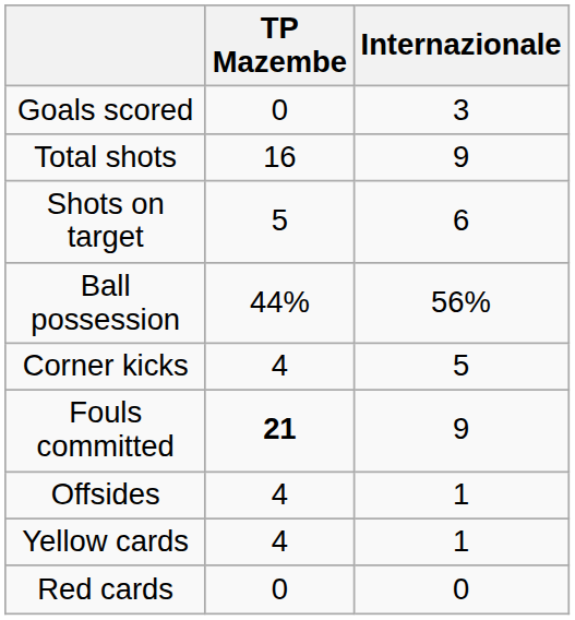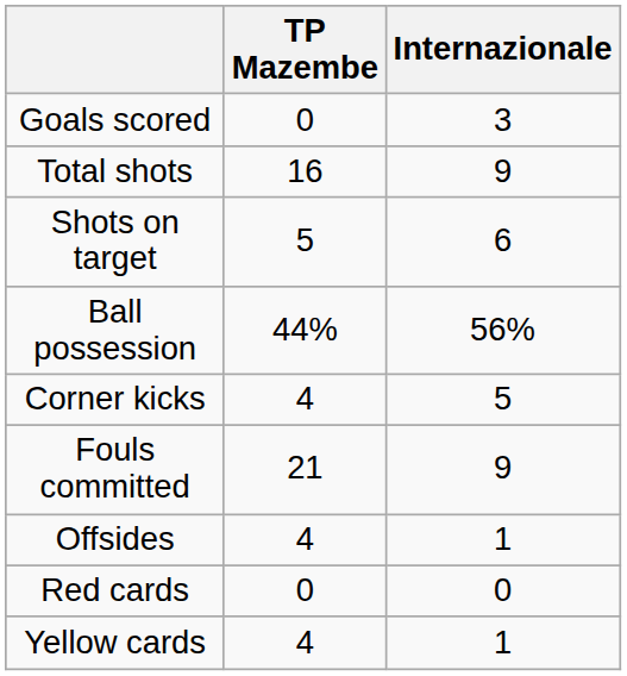 <table class="wikitable" style="text-align: center">
 <tr>
 <th width=100></th>
 <th width=70>TP Mazembe</th>
 <th width=70>Internazionale</th>
 </tr>
 <tr>
 <td>Goals scored</td>
 <td>0</td>
 <td>3</td>
 </tr>
 <tr>
 <td>Total shots</td>
 <td>16</td>
 <td>9</td>
 </tr>
 <tr>
 <td>Shots on target</td>
 <td>5</td>
 <td>6</td>
 </tr>
 <tr>
 <td>Ball possession</td>
 <td>44%</td>
 <td>56%</td>
 </tr>
 <tr>
 <td>Corner kicks</td>
 <td>4</td>
 <td>5</td>
 </tr>
 <tr>
 <td>Fouls committed</td>
-<td><strong>21</strong></td>
+<td>21</td>
 <td>9</td>
 </tr>
 <tr>
 <td>Offsides</td>
 <td>4</td>
 <td>1</td>
 </tr>
 <tr>
+<td>Red cards</td>
+<td>0</td>
+<td>0</td>
+</tr>
+<tr>
 <td>Yellow cards</td>
 <td>4</td>
 <td>1</td>
 </tr>
-<tr>
-<td>Red cards</td>
-<td>0</td>
-<td>0</td>
-</tr>
 </table>
